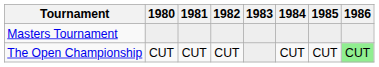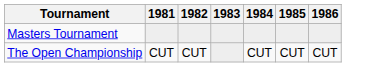 <table class="wikitable" style="font-size:95%;text-align:center;">
 <tr>
 <th>Tournament</th>
-<th>1980</th>
 <th>1981</th>
 <th>1982</th>
 <th>1983</th>
 <th>1984</th>
 <th>1985</th>
 <th>1986</th>
 </tr>
 <tr>
 <td align=left><a href='#'>Masters Tournament</a></td>
 <td style="background:#eeeeee;"></td>
 <td style="background:#eeeeee;"></td>
 <td style="background:#eeeeee;"></td>
 <td style="background:#eeeeee;"></td>
 <td style="background:#eeeeee;"></td>
 <td style="background:#eeeeee;"></td>
-<td style="background:#eeeeee;"></td>
 </tr>
 <tr>
 <td align=left><a href='#'>The Open Championship</a></td>
 <td>CUT</td>
 <td>CUT</td>
-<td>CUT</td>
 <td style="background:#eeeeee;"></td>
 <td>CUT</td>
 <td>CUT</td>
-<td style="background: lightgreen;">CUT</td>
+<td>CUT</td>
 </tr>
 </table>
